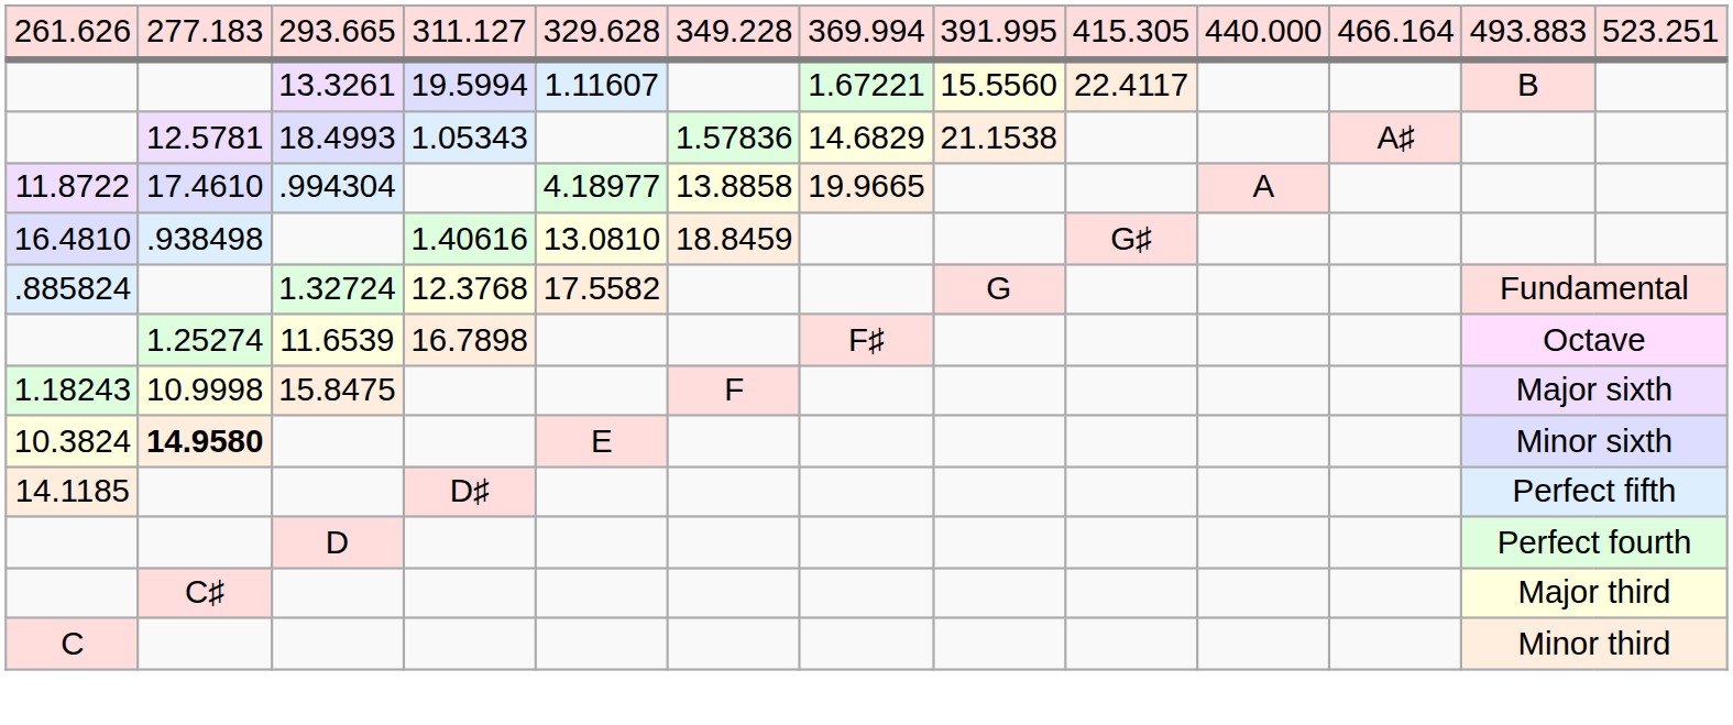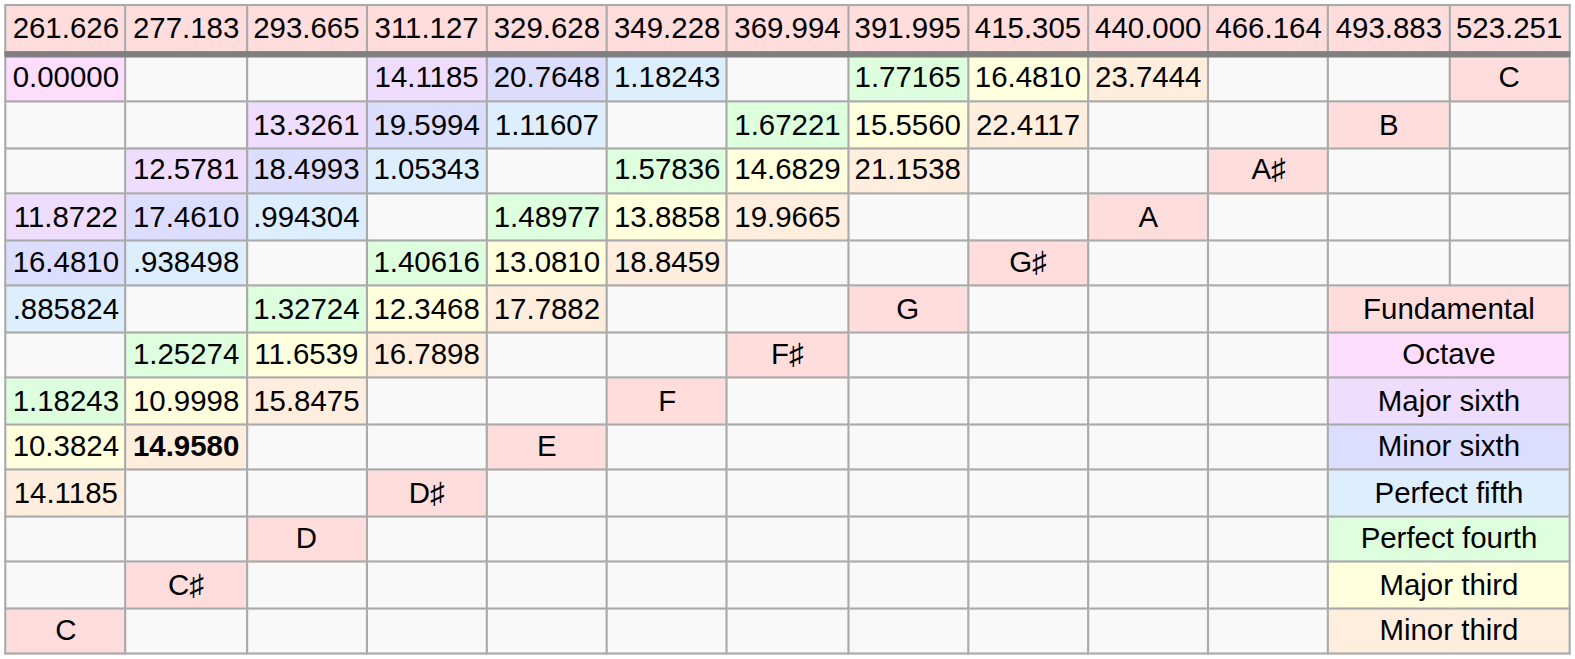 <table class="wikitable" style="text-align:center; margin: 1em auto 1em auto; font-size: 86%;">
 <tr style="background:#fdd; border-bottom:3px solid gray;">
 <td>261.626</td>
 <td>277.183</td>
 <td>293.665</td>
 <td>311.127</td>
 <td>329.628</td>
 <td>349.228</td>
 <td>369.994</td>
 <td>391.995</td>
 <td>415.305</td>
 <td>440.000</td>
 <td>466.164</td>
 <td>493.883</td>
 <td>523.251</td>
+</tr>
+<tr>
+<td style="background:#fdf;">0.00000</td>
+<td></td>
+<td></td>
+<td style="background:#edf;">14.1185</td>
+<td style="background:#ddf;">20.7648</td>
+<td style="background:#def;">1.18243</td>
+<td></td>
+<td style="background:#dfd;">1.77165</td>
+<td style="background:#ffd;">16.4810</td>
+<td style="background:#fed;">23.7444</td>
+<td></td>
+<td></td>
+<td style="background:#fdd;">C</td>
 </tr>
 <tr>
 <td></td>
 <td></td>
 <td style="background:#edf;">13.3261</td>
 <td style="background:#ddf;">19.5994</td>
 <td style="background:#def;">1.11607</td>
 <td></td>
 <td style="background:#dfd;">1.67221</td>
 <td style="background:#ffd;">15.5560</td>
 <td style="background:#fed;">22.4117</td>
 <td></td>
 <td></td>
 <td style="background:#fdd;">B</td>
 <td></td>
 </tr>
 <tr>
 <td></td>
 <td style="background:#edf;">12.5781</td>
 <td style="background:#ddf;">18.4993</td>
 <td style="background:#def;">1.05343</td>
 <td></td>
 <td style="background:#dfd;">1.57836</td>
 <td style="background:#ffd;">14.6829</td>
 <td style="background:#fed;">21.1538</td>
 <td></td>
 <td></td>
 <td style="background:#fdd;">A♯</td>
 <td></td>
 <td></td>
 </tr>
 <tr>
 <td style="background:#edf;">11.8722</td>
 <td style="background:#ddf;">17.4610</td>
 <td style="background:#def;">.994304</td>
 <td></td>
-<td style="background:#dfd;">4.18977</td>
+<td style="background:#dfd;">1.48977</td>
 <td style="background:#ffd;">13.8858</td>
 <td style="background:#fed;">19.9665</td>
 <td></td>
 <td></td>
 <td style="background:#fdd;">A</td>
 <td></td>
 <td></td>
 <td></td>
 </tr>
 <tr>
 <td style="background:#ddf;">16.4810</td>
 <td style="background:#def;">.938498</td>
 <td></td>
 <td style="background:#dfd;">1.40616</td>
 <td style="background:#ffd;">13.0810</td>
 <td style="background:#fed;">18.8459</td>
 <td></td>
 <td></td>
 <td style="background:#fdd;">G♯</td>
 <td></td>
 <td></td>
 <td></td>
 <td></td>
 </tr>
 <tr>
 <td style="background:#def;">.885824</td>
 <td></td>
 <td style="background:#dfd;">1.32724</td>
-<td style="background:#ffd;">12.3768</td>
-<td style="background:#fed;">17.5582</td>
+<td style="background:#ffd;">12.3468</td>
+<td style="background:#fed;">17.7882</td>
 <td></td>
 <td></td>
 <td style="background:#fdd;">G</td>
 <td></td>
 <td></td>
 <td></td>
 <td colspan="2" style="background:#fdd;">Fundamental</td>
 </tr>
 <tr>
 <td></td>
 <td style="background:#dfd;">1.25274</td>
 <td style="background:#ffd;">11.6539</td>
 <td style="background:#fed;">16.7898</td>
 <td></td>
 <td></td>
 <td style="background:#fdd;">F♯</td>
 <td></td>
 <td></td>
 <td></td>
 <td></td>
 <td colspan="2" style="background:#fdf;">Octave</td>
 </tr>
 <tr>
 <td style="background:#dfd;">1.18243</td>
 <td style="background:#ffd;">10.9998</td>
 <td style="background:#fed;">15.8475</td>
 <td></td>
 <td></td>
 <td style="background:#fdd;">F</td>
 <td></td>
 <td></td>
 <td></td>
 <td></td>
 <td></td>
 <td colspan="2" style="background:#edf;">Major sixth</td>
 </tr>
 <tr>
 <td style="background:#ffd;">10.3824</td>
 <td style="background:#fed;"><strong>14.9580</strong></td>
 <td></td>
 <td></td>
 <td style="background:#fdd;">E</td>
 <td></td>
 <td></td>
 <td></td>
 <td></td>
 <td></td>
 <td></td>
 <td colspan="2" style="background:#ddf;">Minor sixth</td>
 </tr>
 <tr>
 <td style="background:#fed;">14.1185</td>
 <td></td>
 <td></td>
 <td style="background:#fdd;">D♯</td>
 <td></td>
 <td></td>
 <td></td>
 <td></td>
 <td></td>
 <td></td>
 <td></td>
 <td colspan="2" style="background:#def;">Perfect fifth</td>
 </tr>
 <tr>
 <td></td>
 <td></td>
 <td style="background:#fdd;">D</td>
 <td></td>
 <td></td>
 <td></td>
 <td></td>
 <td></td>
 <td></td>
 <td></td>
 <td></td>
 <td colspan="2" style="background:#dfd;">Perfect fourth</td>
 </tr>
 <tr>
 <td></td>
 <td style="background:#fdd;">C♯</td>
 <td></td>
 <td></td>
 <td></td>
 <td></td>
 <td></td>
 <td></td>
 <td></td>
 <td></td>
 <td></td>
 <td colspan="2" style="background:#ffd;">Major third</td>
 </tr>
 <tr>
 <td style="background:#fdd;">C</td>
 <td></td>
 <td></td>
 <td></td>
 <td></td>
 <td></td>
 <td></td>
 <td></td>
 <td></td>
 <td></td>
 <td></td>
 <td colspan="2" style="background:#fed;">Minor third</td>
 </tr>
 </table>
